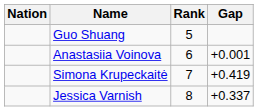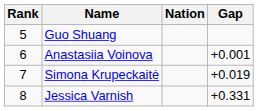 <table class="wikitable sortable" style="text-align:center">
 <tr>
+<th>Rank</th>
+<th>Name</th>
 <th>Nation</th>
-<th>Name</th>
-<th>Rank</th>
 <th>Gap</th>
 </tr>
 <tr>
+<td>5</td>
+<td align=left><a href='#'>Guo Shuang</a></td>
 <td align=left></td>
-<td align=left><a href='#'>Guo Shuang</a></td>
-<td>5</td>
 <td></td>
 </tr>
 <tr>
+<td>6</td>
+<td align=left><a href='#'>Anastasiia Voinova</a></td>
 <td align=left></td>
-<td align=left><a href='#'>Anastasiia Voinova</a></td>
-<td>6</td>
 <td>+0.001</td>
 </tr>
 <tr>
+<td>7</td>
+<td align=left><a href='#'>Simona Krupeckaitė</a></td>
 <td align=left></td>
-<td align=left><a href='#'>Simona Krupeckaitė</a></td>
-<td>7</td>
-<td>+0.419</td>
+<td>+0.019</td>
 </tr>
 <tr>
+<td>8</td>
+<td align=left><a href='#'>Jessica Varnish</a></td>
 <td align=left></td>
-<td align=left><a href='#'>Jessica Varnish</a></td>
-<td>8</td>
-<td>+0.337</td>
+<td>+0.331</td>
 </tr>
 </table>
